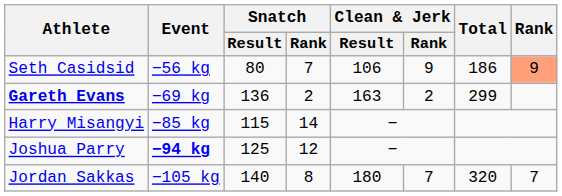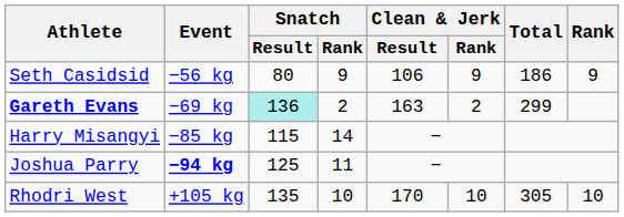 <table class="wikitable" style="font-size:90%">
 <tr>
 <th rowspan=2>Athlete</th>
 <th rowspan=2>Event</th>
 <th colspan="2">Snatch</th>
 <th colspan="2">Clean & Jerk</th>
 <th rowspan="2">Total</th>
 <th rowspan="2">Rank</th>
 </tr>
 <tr style="font-size:95%">
 <th>Result</th>
 <th>Rank</th>
 <th>Result</th>
 <th>Rank</th>
 </tr>
 <tr align=center>
 <td align=left><a href='#'>Seth Casidsid</a></td>
 <td align=left><a href='#'>−56 kg</a></td>
 <td>80</td>
-<td>7</td>
+<td>9</td>
 <td>106</td>
 <td>9</td>
 <td>186</td>
-<td style="background: lightsalmon;">9</td>
+<td>9</td>
 </tr>
 <tr align=center>
 <td align=left><strong><a href='#'>Gareth Evans</a></strong></td>
 <td align=left><a href='#'>−69 kg</a></td>
-<td>136</td>
+<td style="background: paleturquoise;">136</td>
 <td>2</td>
 <td>163</td>
 <td>2</td>
 <td>299</td>
 <td></td>
 </tr>
 <tr align=center>
 <td align=left><a href='#'>Harry Misangyi</a></td>
 <td align=left><a href='#'>−85 kg</a></td>
 <td>115</td>
 <td>14</td>
 <td colspan=2>−</td>
 <td colspan=2></td>
 </tr>
 <tr align=center>
 <td align=left><a href='#'>Joshua Parry</a></td>
 <td align=left><strong><a href='#'>−94 kg</a></strong></td>
 <td>125</td>
-<td>12</td>
+<td>11</td>
 <td colspan=2>−</td>
 <td colspan=2></td>
 </tr>
 <tr align=center>
-<td align=left><a href='#'>Jordan Sakkas</a></td>
-<td align=left><a href='#'>−105 kg</a></td>
-<td>140</td>
-<td>8</td>
-<td>180</td>
-<td>7</td>
-<td>320</td>
-<td>7</td>
+<td align=left><a href='#'>Rhodri West</a></td>
+<td align=left><a href='#'>+105 kg</a></td>
+<td>135</td>
+<td>10</td>
+<td>170</td>
+<td>10</td>
+<td>305</td>
+<td>10</td>
 </tr>
 </table>
